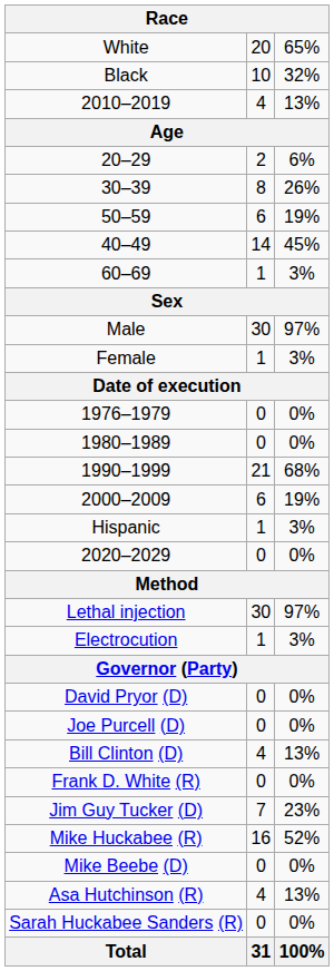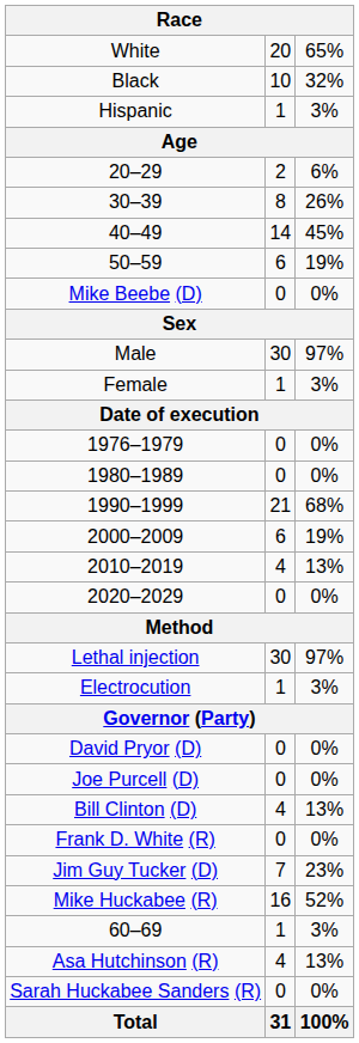 <table class="wikitable" style="text-align:center;">
 <tr>
 <th colspan="3">Race</th>
 </tr>
 <tr>
 <td>White</td>
 <td>20</td>
 <td>65%</td>
 </tr>
 <tr>
 <td>Black</td>
 <td>10</td>
 <td>32%</td>
 </tr>
 <tr>
-<td>2010–2019</td>
-<td>4</td>
-<td>13%</td>
+<td>Hispanic</td>
+<td>1</td>
+<td>3%</td>
 </tr>
 <tr>
 <th colspan="3">Age</th>
 </tr>
 <tr>
 <td>20–29</td>
 <td>2</td>
 <td>6%</td>
 </tr>
 <tr>
 <td>30–39</td>
 <td>8</td>
 <td>26%</td>
 </tr>
 <tr>
+<td>40–49</td>
+<td>14</td>
+<td>45%</td>
+</tr>
+<tr>
 <td>50–59</td>
 <td>6</td>
 <td>19%</td>
 </tr>
 <tr>
-<td>40–49</td>
-<td>14</td>
-<td>45%</td>
-</tr>
-<tr>
-<td>60–69</td>
-<td>1</td>
-<td>3%</td>
+<td><a href='#'>Mike Beebe</a> <a href='#'>(D)</a></td>
+<td>0</td>
+<td>0%</td>
 </tr>
 <tr>
 <th colspan="3">Sex</th>
 </tr>
 <tr>
 <td>Male</td>
 <td>30</td>
 <td>97%</td>
 </tr>
 <tr>
 <td>Female</td>
 <td>1</td>
 <td>3%</td>
 </tr>
 <tr>
 <th colspan="3">Date of execution</th>
 </tr>
 <tr>
 <td>1976–1979</td>
 <td>0</td>
 <td>0%</td>
 </tr>
 <tr>
 <td>1980–1989</td>
 <td>0</td>
 <td>0%</td>
 </tr>
 <tr>
 <td>1990–1999</td>
 <td>21</td>
 <td>68%</td>
 </tr>
 <tr>
 <td>2000–2009</td>
 <td>6</td>
 <td>19%</td>
 </tr>
 <tr>
-<td>Hispanic</td>
-<td>1</td>
-<td>3%</td>
+<td>2010–2019</td>
+<td>4</td>
+<td>13%</td>
 </tr>
 <tr>
 <td>2020–2029</td>
 <td>0</td>
 <td>0%</td>
 </tr>
 <tr>
 <th colspan="3">Method</th>
 </tr>
 <tr>
 <td><a href='#'>Lethal injection</a></td>
 <td>30</td>
 <td>97%</td>
 </tr>
 <tr>
 <td><a href='#'>Electrocution</a></td>
 <td>1</td>
 <td>3%</td>
 </tr>
 <tr>
 <th colspan="3"><a href='#'>Governor</a> (<a href='#'>Party</a>)</th>
 </tr>
 <tr>
 <td><a href='#'>David Pryor</a> <a href='#'>(D)</a></td>
 <td>0</td>
 <td>0%</td>
 </tr>
 <tr>
 <td><a href='#'>Joe Purcell</a> <a href='#'>(D)</a></td>
 <td>0</td>
 <td>0%</td>
 </tr>
 <tr>
 <td><a href='#'>Bill Clinton</a> <a href='#'>(D)</a></td>
 <td>4</td>
 <td>13%</td>
 </tr>
 <tr>
 <td><a href='#'>Frank D. White</a> <a href='#'>(R)</a></td>
 <td>0</td>
 <td>0%</td>
 </tr>
 <tr>
 <td><a href='#'>Jim Guy Tucker</a> <a href='#'>(D)</a></td>
 <td>7</td>
 <td>23%</td>
 </tr>
 <tr>
 <td><a href='#'>Mike Huckabee</a> <a href='#'>(R)</a></td>
 <td>16</td>
 <td>52%</td>
 </tr>
 <tr>
-<td><a href='#'>Mike Beebe</a> <a href='#'>(D)</a></td>
-<td>0</td>
-<td>0%</td>
+<td>60–69</td>
+<td>1</td>
+<td>3%</td>
 </tr>
 <tr>
 <td><a href='#'>Asa Hutchinson</a> <a href='#'>(R)</a></td>
 <td>4</td>
 <td>13%</td>
 </tr>
 <tr>
 <td><a href='#'>Sarah Huckabee Sanders</a> <a href='#'>(R)</a></td>
 <td>0</td>
 <td>0%</td>
 </tr>
 <tr>
 <th>Total</th>
 <th>31</th>
 <th>100%</th>
 </tr>
 </table>
